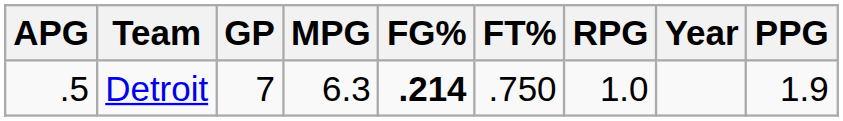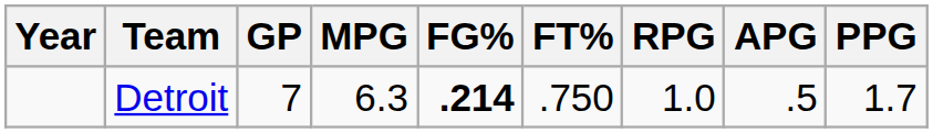 <table class="wikitable sortable" style="font-size:95%; text-align:right;">
 <tr>
-<th>APG</th>
+<th>Year</th>
 <th>Team</th>
 <th>GP</th>
 <th>MPG</th>
 <th>FG%</th>
 <th>FT%</th>
 <th>RPG</th>
-<th>Year</th>
+<th>APG</th>
 <th>PPG</th>
 </tr>
 <tr>
-<td>.5</td>
+<td style="text-align:left;"></td>
 <td style="text-align:left;"><a href='#'>Detroit</a></td>
 <td>7</td>
 <td>6.3</td>
 <td><strong>.214</strong></td>
 <td>.750</td>
 <td>1.0</td>
-<td style="text-align:left;"></td>
-<td>1.9</td>
+<td>.5</td>
+<td>1.7</td>
 </tr>
 </table>
